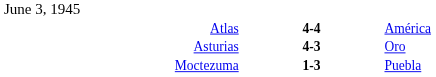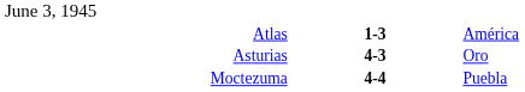 <table width=100% cellspacing=1>
 <tr>
 <th width=20%></th>
 <th width=12%></th>
 <th width=20%></th>
 <th></th>
 </tr>
 <tr>
 <td>June 3, 1945</td>
 </tr>
 <tr style=font-size:90%>
 <td align=right> <a href='#'>Atlas</a></td>
-<td align=center><strong>4-4</strong></td>
+<td align=center><strong>1-3</strong></td>
 <td align=left> <a href='#'>América</a></td>
 </tr>
 <tr style=font-size:90%>
 <td align=right> <a href='#'>Asturias</a></td>
 <td align=center><strong>4-3</strong></td>
 <td align=left> <a href='#'>Oro</a></td>
 </tr>
 <tr style=font-size:90%>
 <td align=right> <a href='#'>Moctezuma</a></td>
-<td align=center><strong>1-3</strong></td>
+<td align=center><strong>4-4</strong></td>
 <td align=left> <a href='#'>Puebla</a></td>
 </tr>
 <tr style=font-size:90%>
 </tr>
 </table>
